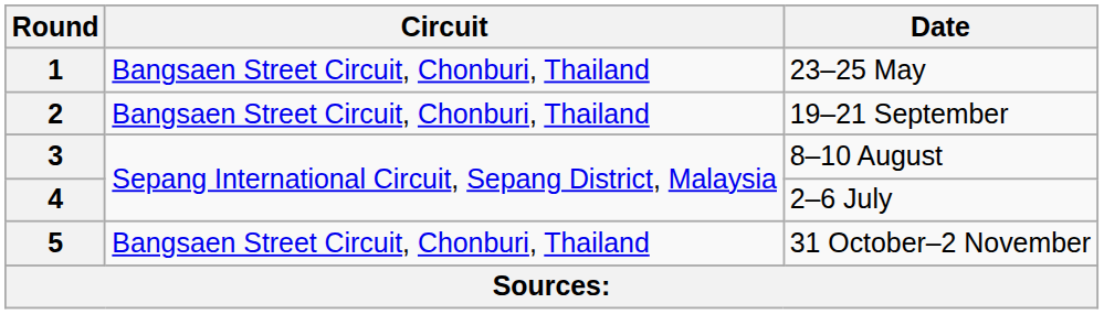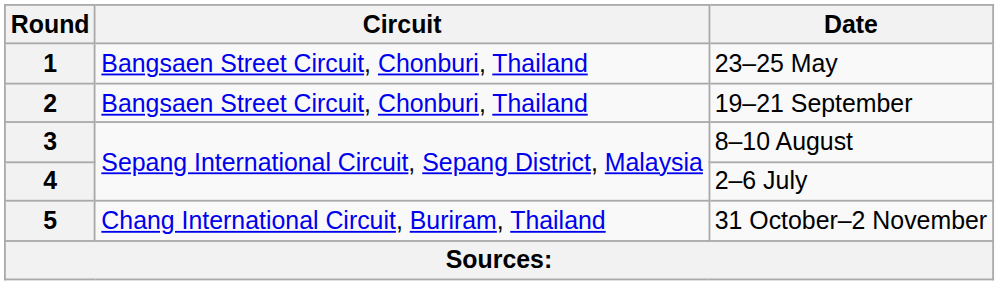 <table class="wikitable" style="font-size: 85%;">
 <tr>
 <th>Round</th>
 <th>Circuit</th>
 <th>Date</th>
 </tr>
 <tr>
 <th>1</th>
 <td> <a href='#'>Bangsaen Street Circuit</a>, <a href='#'>Chonburi</a>, <a href='#'>Thailand</a></td>
 <td>23–25 May</td>
 </tr>
 <tr>
 <th>2</th>
 <td> <a href='#'>Bangsaen Street Circuit</a>, <a href='#'>Chonburi</a>, <a href='#'>Thailand</a></td>
 <td>19–21 September</td>
 </tr>
 <tr>
 <th>3</th>
 <td rowspan="2"> <a href='#'>Sepang International Circuit</a>, <a href='#'>Sepang District</a>, <a href='#'>Malaysia</a></td>
 <td>8–10 August</td>
 </tr>
 <tr>
 <th>4</th>
 <td>2–6 July</td>
 </tr>
 <tr>
 <th>5</th>
-<td> <a href='#'>Bangsaen Street Circuit</a>, <a href='#'>Chonburi</a>, <a href='#'>Thailand</a></td>
+<td> <a href='#'>Chang International Circuit</a>, <a href='#'>Buriram</a>, <a href='#'>Thailand</a></td>
 <td>31 October–2 November</td>
 </tr>
 <tr>
 <th colspan="3">Sources:</th>
 </tr>
 </table>
